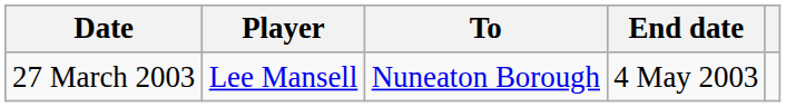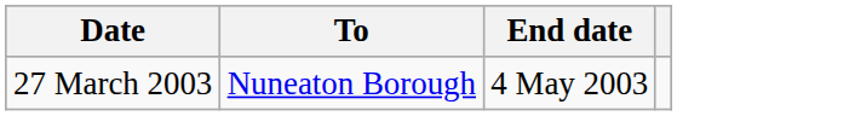 <table class="wikitable">
 <tr>
 <th>Date</th>
-<th>Player</th>
 <th>To</th>
 <th>End date</th>
 <th></th>
 </tr>
 <tr>
 <td>27 March 2003</td>
-<td> <a href='#'>Lee Mansell</a></td>
 <td><a href='#'>Nuneaton Borough</a></td>
 <td>4 May 2003</td>
 <td align="center"></td>
 </tr>
 </table>
